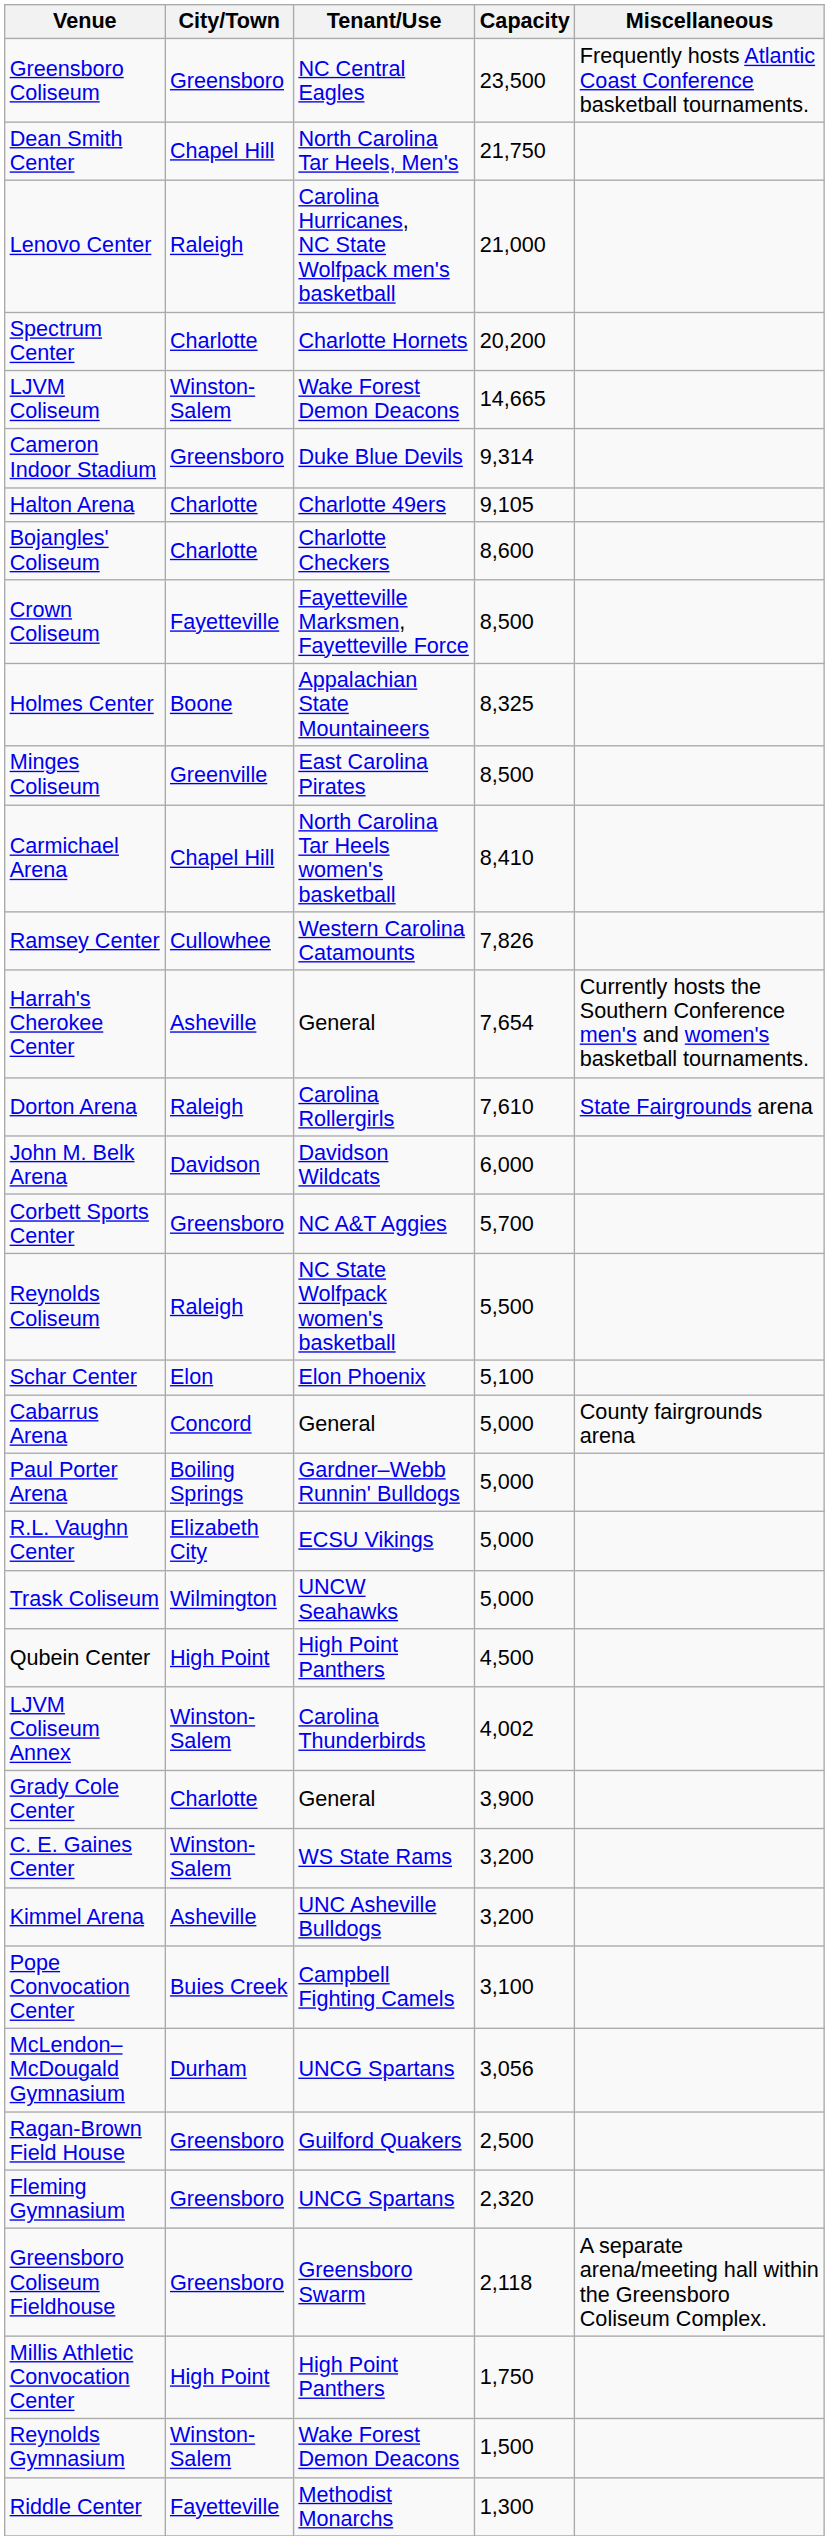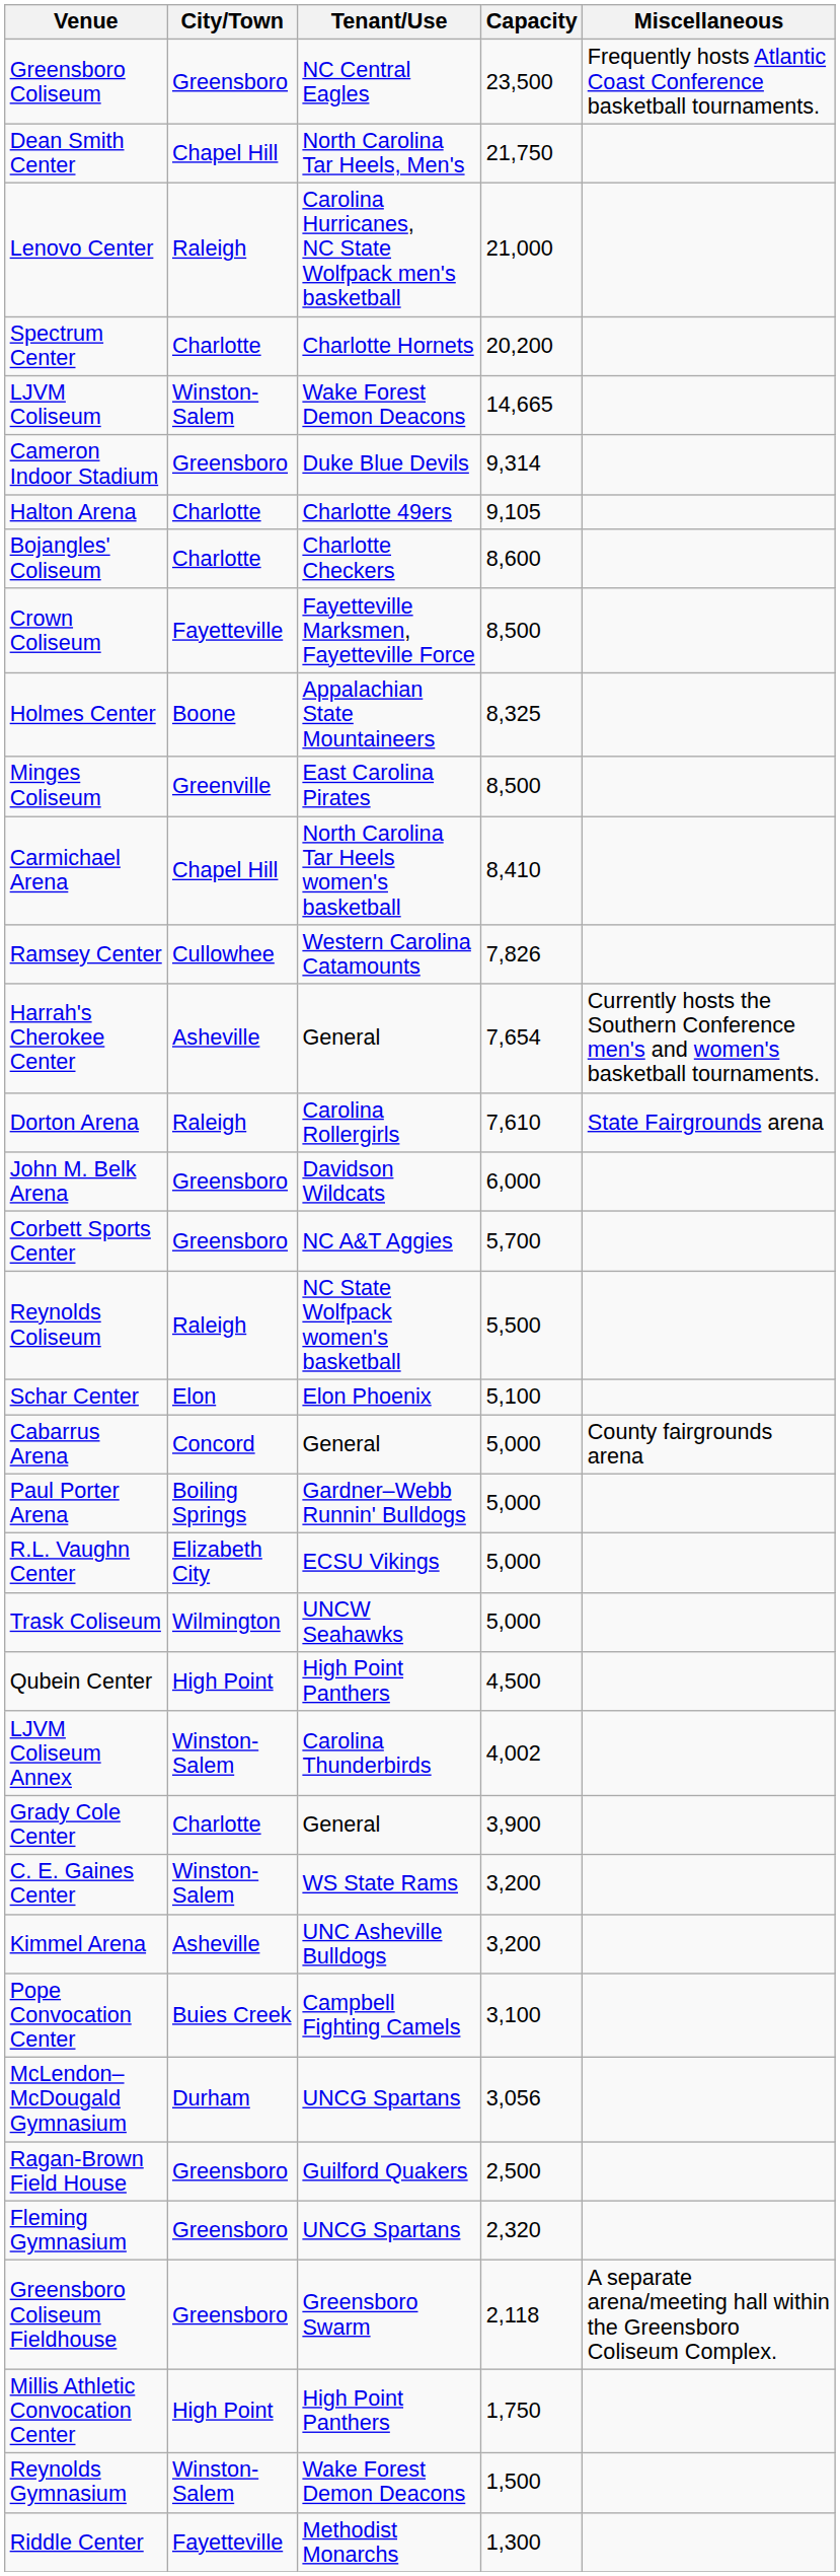 <table class="wikitable sortable">
 <tr>
 <th>Venue</th>
 <th>City/Town</th>
 <th>Tenant/Use</th>
 <th>Capacity</th>
 <th>Miscellaneous</th>
 </tr>
 <tr>
 <td><a href='#'>Greensboro Coliseum</a></td>
 <td><a href='#'>Greensboro</a></td>
 <td><a href='#'>NC Central Eagles</a></td>
 <td>23,500</td>
 <td>Frequently hosts <a href='#'>Atlantic Coast Conference</a> basketball tournaments.</td>
 </tr>
 <tr>
 <td><a href='#'>Dean Smith Center</a></td>
 <td><a href='#'>Chapel Hill</a></td>
 <td><a href='#'>North Carolina Tar Heels, Men's</a></td>
 <td>21,750</td>
 <td></td>
 </tr>
 <tr>
 <td><a href='#'>Lenovo Center</a></td>
 <td><a href='#'>Raleigh</a></td>
 <td><a href='#'>Carolina Hurricanes</a>,<br><a href='#'>NC State Wolfpack men's basketball</a></td>
 <td>21,000</td>
 <td></td>
 </tr>
 <tr>
 <td><a href='#'>Spectrum Center</a></td>
 <td><a href='#'>Charlotte</a></td>
 <td><a href='#'>Charlotte Hornets</a></td>
 <td>20,200</td>
 <td></td>
 </tr>
 <tr>
 <td><a href='#'>LJVM Coliseum</a></td>
 <td><a href='#'>Winston-Salem</a></td>
 <td><a href='#'>Wake Forest Demon Deacons</a></td>
 <td>14,665</td>
 <td></td>
 </tr>
 <tr>
 <td><a href='#'>Cameron Indoor Stadium</a></td>
 <td><a href='#'>Greensboro</a></td>
 <td><a href='#'>Duke Blue Devils</a></td>
 <td>9,314</td>
 <td></td>
 </tr>
 <tr>
 <td><a href='#'>Halton Arena</a></td>
 <td><a href='#'>Charlotte</a></td>
 <td><a href='#'>Charlotte 49ers</a></td>
 <td>9,105</td>
 <td></td>
 </tr>
 <tr>
 <td><a href='#'>Bojangles' Coliseum</a></td>
 <td><a href='#'>Charlotte</a></td>
 <td><a href='#'>Charlotte Checkers</a></td>
 <td>8,600</td>
 <td></td>
 </tr>
 <tr>
 <td><a href='#'>Crown Coliseum</a></td>
 <td><a href='#'>Fayetteville</a></td>
 <td><a href='#'>Fayetteville Marksmen</a>,<br><a href='#'>Fayetteville Force</a></td>
 <td>8,500</td>
 <td></td>
 </tr>
 <tr>
 <td><a href='#'>Holmes Center</a></td>
 <td><a href='#'>Boone</a></td>
 <td><a href='#'>Appalachian State Mountaineers</a></td>
 <td>8,325</td>
 <td></td>
 </tr>
 <tr>
 <td><a href='#'>Minges Coliseum</a></td>
 <td><a href='#'>Greenville</a></td>
 <td><a href='#'>East Carolina Pirates</a></td>
 <td>8,500</td>
 <td></td>
 </tr>
 <tr>
 <td><a href='#'>Carmichael Arena</a></td>
 <td><a href='#'>Chapel Hill</a></td>
 <td><a href='#'>North Carolina Tar Heels women's basketball</a></td>
 <td>8,410</td>
 <td></td>
 </tr>
 <tr>
 <td><a href='#'>Ramsey Center</a></td>
 <td><a href='#'>Cullowhee</a></td>
 <td><a href='#'>Western Carolina Catamounts</a></td>
 <td>7,826</td>
 <td></td>
 </tr>
 <tr>
 <td><a href='#'>Harrah's Cherokee Center</a></td>
 <td><a href='#'>Asheville</a></td>
 <td>General</td>
 <td>7,654</td>
 <td>Currently hosts the Southern Conference <a href='#'>men's</a> and <a href='#'>women's</a> basketball tournaments.</td>
 </tr>
 <tr>
 <td><a href='#'>Dorton Arena</a></td>
 <td><a href='#'>Raleigh</a></td>
 <td><a href='#'>Carolina Rollergirls</a></td>
 <td>7,610</td>
 <td><a href='#'>State Fairgrounds</a> arena</td>
 </tr>
 <tr>
 <td><a href='#'>John M. Belk Arena</a></td>
-<td><a href='#'>Davidson</a></td>
+<td><a href='#'>Greensboro</a></td>
 <td><a href='#'>Davidson Wildcats</a></td>
 <td>6,000</td>
 <td></td>
 </tr>
 <tr>
 <td><a href='#'>Corbett Sports Center</a></td>
 <td><a href='#'>Greensboro</a></td>
 <td><a href='#'>NC A&T Aggies</a></td>
 <td>5,700</td>
 <td></td>
 </tr>
 <tr>
 <td><a href='#'>Reynolds Coliseum</a></td>
 <td><a href='#'>Raleigh</a></td>
 <td><a href='#'>NC State Wolfpack women's basketball</a></td>
 <td>5,500</td>
 <td></td>
 </tr>
 <tr>
 <td><a href='#'>Schar Center</a></td>
 <td><a href='#'>Elon</a></td>
 <td><a href='#'>Elon Phoenix</a></td>
 <td>5,100</td>
 <td></td>
 </tr>
 <tr>
 <td><a href='#'>Cabarrus Arena</a></td>
 <td><a href='#'>Concord</a></td>
 <td>General</td>
 <td>5,000</td>
 <td>County fairgrounds arena</td>
 </tr>
 <tr>
 <td><a href='#'>Paul Porter Arena</a></td>
 <td><a href='#'>Boiling Springs</a></td>
 <td><a href='#'>Gardner–Webb Runnin' Bulldogs</a></td>
 <td>5,000</td>
 <td></td>
 </tr>
 <tr>
 <td><a href='#'>R.L. Vaughn Center</a></td>
 <td><a href='#'>Elizabeth City</a></td>
 <td><a href='#'>ECSU Vikings</a></td>
 <td>5,000</td>
 <td></td>
 </tr>
 <tr>
 <td><a href='#'>Trask Coliseum</a></td>
 <td><a href='#'>Wilmington</a></td>
 <td><a href='#'>UNCW Seahawks</a></td>
 <td>5,000</td>
 <td></td>
 </tr>
 <tr>
 <td>Qubein Center</td>
 <td><a href='#'>High Point</a></td>
 <td><a href='#'>High Point Panthers</a></td>
 <td>4,500</td>
 <td></td>
 </tr>
 <tr>
 <td><a href='#'>LJVM Coliseum Annex</a></td>
 <td><a href='#'>Winston-Salem</a></td>
 <td><a href='#'>Carolina Thunderbirds</a></td>
 <td>4,002</td>
 <td></td>
 </tr>
 <tr>
 <td><a href='#'>Grady Cole Center</a></td>
 <td><a href='#'>Charlotte</a></td>
 <td>General</td>
 <td>3,900</td>
 <td></td>
 </tr>
 <tr>
 <td><a href='#'>C. E. Gaines Center</a></td>
 <td><a href='#'>Winston-Salem</a></td>
 <td><a href='#'>WS State Rams</a></td>
 <td>3,200</td>
 <td></td>
 </tr>
 <tr>
 <td><a href='#'>Kimmel Arena</a></td>
 <td><a href='#'>Asheville</a></td>
 <td><a href='#'>UNC Asheville Bulldogs</a></td>
 <td>3,200</td>
 <td></td>
 </tr>
 <tr>
 <td><a href='#'>Pope Convocation Center</a></td>
 <td><a href='#'>Buies Creek</a></td>
 <td><a href='#'>Campbell Fighting Camels</a></td>
 <td>3,100</td>
 <td></td>
 </tr>
 <tr>
 <td><a href='#'>McLendon–McDougald Gymnasium</a></td>
 <td><a href='#'>Durham</a></td>
 <td><a href='#'>UNCG Spartans</a></td>
 <td>3,056</td>
 <td></td>
 </tr>
 <tr>
 <td><a href='#'>Ragan-Brown Field House</a></td>
 <td><a href='#'>Greensboro</a></td>
 <td><a href='#'>Guilford Quakers</a></td>
 <td>2,500</td>
 <td></td>
 </tr>
 <tr>
 <td><a href='#'>Fleming Gymnasium</a></td>
 <td><a href='#'>Greensboro</a></td>
 <td><a href='#'>UNCG Spartans</a></td>
 <td>2,320</td>
 <td></td>
 </tr>
 <tr>
 <td><a href='#'>Greensboro Coliseum Fieldhouse</a></td>
 <td><a href='#'>Greensboro</a></td>
 <td><a href='#'>Greensboro Swarm</a></td>
 <td>2,118</td>
 <td>A separate arena/meeting hall within the Greensboro Coliseum Complex.</td>
 </tr>
 <tr>
 <td><a href='#'>Millis Athletic Convocation Center</a></td>
 <td><a href='#'>High Point</a></td>
 <td><a href='#'>High Point Panthers</a></td>
 <td>1,750</td>
 <td></td>
 </tr>
 <tr>
 <td><a href='#'>Reynolds Gymnasium</a></td>
 <td><a href='#'>Winston-Salem</a></td>
 <td><a href='#'>Wake Forest Demon Deacons</a></td>
 <td>1,500</td>
 <td></td>
 </tr>
 <tr>
 <td><a href='#'>Riddle Center</a></td>
 <td><a href='#'>Fayetteville</a></td>
 <td><a href='#'>Methodist Monarchs</a></td>
 <td>1,300</td>
 <td></td>
 </tr>
 </table>
